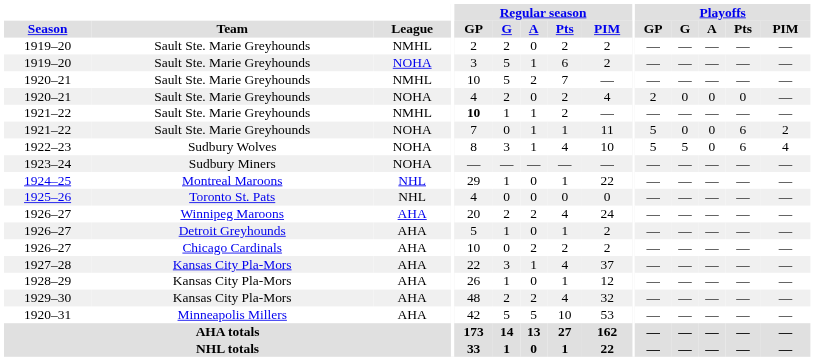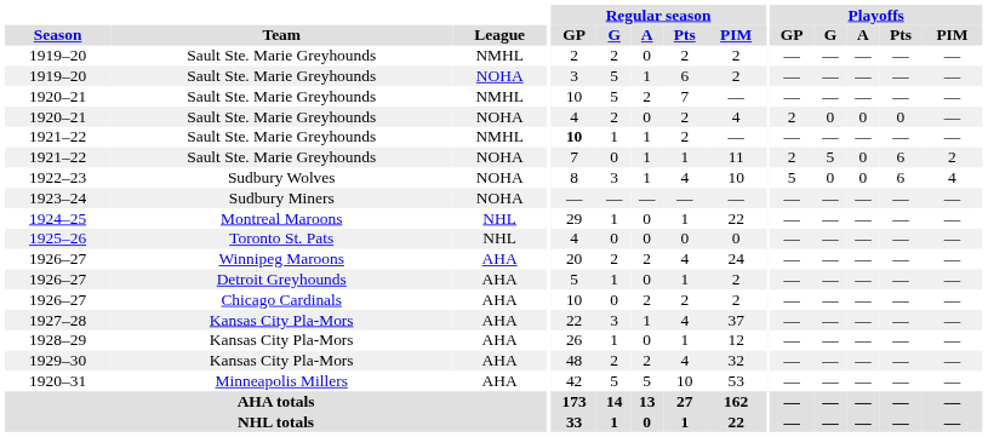 <table border="0" cellpadding="1" cellspacing="0" style="text-align:center; width:60em">
 <tr bgcolor="#e0e0e0">
 <th colspan="3" bgcolor="#ffffff"></th>
 <th rowspan="100" bgcolor="#ffffff"></th>
 <th colspan="5"><a href='#'>Regular season</a></th>
 <th rowspan="100" bgcolor="#ffffff"></th>
 <th colspan="5"><a href='#'>Playoffs</a></th>
 </tr>
 <tr bgcolor="#e0e0e0">
 <th><a href='#'>Season</a></th>
 <th>Team</th>
 <th>League</th>
 <th>GP</th>
 <th><a href='#'>G</a></th>
 <th><a href='#'>A</a></th>
 <th><a href='#'>Pts</a></th>
 <th><a href='#'>PIM</a></th>
 <th>GP</th>
 <th>G</th>
 <th>A</th>
 <th>Pts</th>
 <th>PIM</th>
 </tr>
 <tr>
 <td>1919–20</td>
 <td>Sault Ste. Marie Greyhounds</td>
 <td>NMHL</td>
 <td>2</td>
 <td>2</td>
 <td>0</td>
 <td>2</td>
 <td>2</td>
 <td>—</td>
 <td>—</td>
 <td>—</td>
 <td>—</td>
 <td>—</td>
 </tr>
 <tr bgcolor="#f0f0f0">
 <td>1919–20</td>
 <td>Sault Ste. Marie Greyhounds</td>
 <td><a href='#'>NOHA</a></td>
 <td>3</td>
 <td>5</td>
 <td>1</td>
 <td>6</td>
 <td>2</td>
 <td>—</td>
 <td>—</td>
 <td>—</td>
 <td>—</td>
 <td>—</td>
 </tr>
 <tr>
 <td>1920–21</td>
 <td>Sault Ste. Marie Greyhounds</td>
 <td>NMHL</td>
 <td>10</td>
 <td>5</td>
 <td>2</td>
 <td>7</td>
 <td>—</td>
 <td>—</td>
 <td>—</td>
 <td>—</td>
 <td>—</td>
 <td>—</td>
 </tr>
 <tr bgcolor="#f0f0f0">
 <td>1920–21</td>
 <td>Sault Ste. Marie Greyhounds</td>
 <td>NOHA</td>
 <td>4</td>
 <td>2</td>
 <td>0</td>
 <td>2</td>
 <td>4</td>
 <td>2</td>
 <td>0</td>
 <td>0</td>
 <td>0</td>
 <td>—</td>
 </tr>
 <tr>
 <td>1921–22</td>
 <td>Sault Ste. Marie Greyhounds</td>
 <td>NMHL</td>
 <td><strong>10</strong></td>
 <td>1</td>
 <td>1</td>
 <td>2</td>
 <td>—</td>
 <td>—</td>
 <td>—</td>
 <td>—</td>
 <td>—</td>
 <td>—</td>
 </tr>
 <tr bgcolor="#f0f0f0">
 <td>1921–22</td>
 <td>Sault Ste. Marie Greyhounds</td>
 <td>NOHA</td>
 <td>7</td>
 <td>0</td>
 <td>1</td>
 <td>1</td>
 <td>11</td>
+<td>2</td>
 <td>5</td>
-<td>0</td>
 <td>0</td>
 <td>6</td>
 <td>2</td>
 </tr>
 <tr>
 <td>1922–23</td>
 <td>Sudbury Wolves</td>
 <td>NOHA</td>
 <td>8</td>
 <td>3</td>
 <td>1</td>
 <td>4</td>
 <td>10</td>
 <td>5</td>
-<td>5</td>
+<td>0</td>
 <td>0</td>
 <td>6</td>
 <td>4</td>
 </tr>
 <tr bgcolor="#f0f0f0">
 <td>1923–24</td>
 <td>Sudbury Miners</td>
 <td>NOHA</td>
 <td>—</td>
 <td>—</td>
 <td>—</td>
 <td>—</td>
 <td>—</td>
 <td>—</td>
 <td>—</td>
 <td>—</td>
 <td>—</td>
 <td>—</td>
 </tr>
 <tr>
 <td><a href='#'>1924–25</a></td>
 <td><a href='#'>Montreal Maroons</a></td>
 <td><a href='#'>NHL</a></td>
 <td>29</td>
 <td>1</td>
 <td>0</td>
 <td>1</td>
 <td>22</td>
 <td>—</td>
 <td>—</td>
 <td>—</td>
 <td>—</td>
 <td>—</td>
 </tr>
 <tr bgcolor="#f0f0f0">
 <td><a href='#'>1925–26</a></td>
 <td><a href='#'>Toronto St. Pats</a></td>
 <td>NHL</td>
 <td>4</td>
 <td>0</td>
 <td>0</td>
 <td>0</td>
 <td>0</td>
 <td>—</td>
 <td>—</td>
 <td>—</td>
 <td>—</td>
 <td>—</td>
 </tr>
 <tr>
 <td>1926–27</td>
 <td><a href='#'>Winnipeg Maroons</a></td>
 <td><a href='#'>AHA</a></td>
 <td>20</td>
 <td>2</td>
 <td>2</td>
 <td>4</td>
 <td>24</td>
 <td>—</td>
 <td>—</td>
 <td>—</td>
 <td>—</td>
 <td>—</td>
 </tr>
 <tr bgcolor="#f0f0f0">
 <td>1926–27</td>
 <td><a href='#'>Detroit Greyhounds</a></td>
 <td>AHA</td>
 <td>5</td>
 <td>1</td>
 <td>0</td>
 <td>1</td>
 <td>2</td>
 <td>—</td>
 <td>—</td>
 <td>—</td>
 <td>—</td>
 <td>—</td>
 </tr>
 <tr>
 <td>1926–27</td>
 <td><a href='#'>Chicago Cardinals</a></td>
 <td>AHA</td>
 <td>10</td>
 <td>0</td>
 <td>2</td>
 <td>2</td>
 <td>2</td>
 <td>—</td>
 <td>—</td>
 <td>—</td>
 <td>—</td>
 <td>—</td>
 </tr>
 <tr bgcolor="#f0f0f0">
 <td>1927–28</td>
 <td><a href='#'>Kansas City Pla-Mors</a></td>
 <td>AHA</td>
 <td>22</td>
 <td>3</td>
 <td>1</td>
 <td>4</td>
 <td>37</td>
 <td>—</td>
 <td>—</td>
 <td>—</td>
 <td>—</td>
 <td>—</td>
 </tr>
 <tr>
 <td>1928–29</td>
 <td>Kansas City Pla-Mors</td>
 <td>AHA</td>
 <td>26</td>
 <td>1</td>
 <td>0</td>
 <td>1</td>
 <td>12</td>
 <td>—</td>
 <td>—</td>
 <td>—</td>
 <td>—</td>
 <td>—</td>
 </tr>
 <tr bgcolor="#f0f0f0">
 <td>1929–30</td>
 <td>Kansas City Pla-Mors</td>
 <td>AHA</td>
 <td>48</td>
 <td>2</td>
 <td>2</td>
 <td>4</td>
 <td>32</td>
 <td>—</td>
 <td>—</td>
 <td>—</td>
 <td>—</td>
 <td>—</td>
 </tr>
 <tr>
 <td>1920–31</td>
 <td><a href='#'>Minneapolis Millers</a></td>
 <td>AHA</td>
 <td>42</td>
 <td>5</td>
 <td>5</td>
 <td>10</td>
 <td>53</td>
 <td>—</td>
 <td>—</td>
 <td>—</td>
 <td>—</td>
 <td>—</td>
 </tr>
 <tr bgcolor="#e0e0e0">
 <th colspan="3">AHA totals</th>
 <th>173</th>
 <th>14</th>
 <th>13</th>
 <th>27</th>
 <th>162</th>
 <th>—</th>
 <th>—</th>
 <th>—</th>
 <th>—</th>
 <th>—</th>
 </tr>
 <tr bgcolor="#e0e0e0">
 <th colspan="3">NHL totals</th>
 <th>33</th>
 <th>1</th>
 <th>0</th>
 <th>1</th>
 <th>22</th>
 <th>—</th>
 <th>—</th>
 <th>—</th>
 <th>—</th>
 <th>—</th>
 </tr>
 </table>
